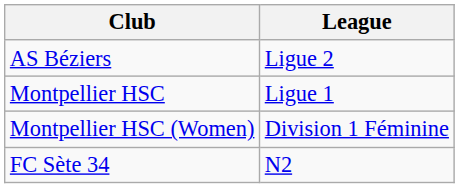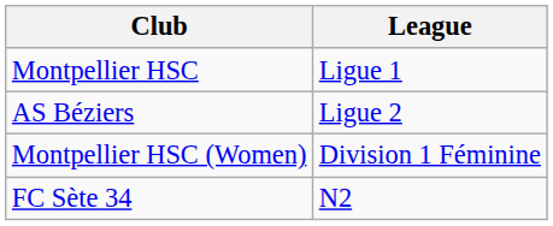 <table class="wikitable">
 <tr>
 <th>Club</th>
 <th>League</th>
 </tr>
 <tr>
+<td><a href='#'>Montpellier HSC</a></td>
+<td><a href='#'>Ligue 1</a></td>
+</tr>
+<tr>
 <td><a href='#'>AS Béziers</a></td>
 <td><a href='#'>Ligue 2</a></td>
-</tr>
-<tr>
-<td><a href='#'>Montpellier HSC</a></td>
-<td><a href='#'>Ligue 1</a></td>
 </tr>
 <tr>
 <td><a href='#'>Montpellier HSC (Women)</a></td>
 <td><a href='#'>Division 1 Féminine</a></td>
 </tr>
 <tr>
 <td><a href='#'>FC Sète 34</a></td>
 <td><a href='#'>N2</a></td>
 </tr>
 </table>
